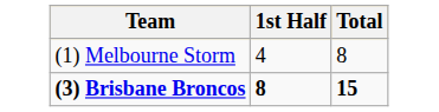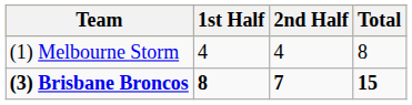 <table class="wikitable" style="margin:1em auto;">
 <tr bgcolor="#FFCC33">
 <th>Team</th>
 <th>1st Half</th>
+<th>2nd Half</th>
 <th>Total</th>
 </tr>
 <tr>
 <td>(1) <a href='#'>Melbourne Storm</a></td>
+<td>4</td>
 <td>4</td>
 <td>8</td>
 </tr>
 <tr>
 <td><strong>(3) <a href='#'>Brisbane Broncos</a></strong></td>
 <td><strong>8</strong></td>
+<td><strong>7</strong></td>
 <td><strong>15</strong></td>
 </tr>
 </table>
